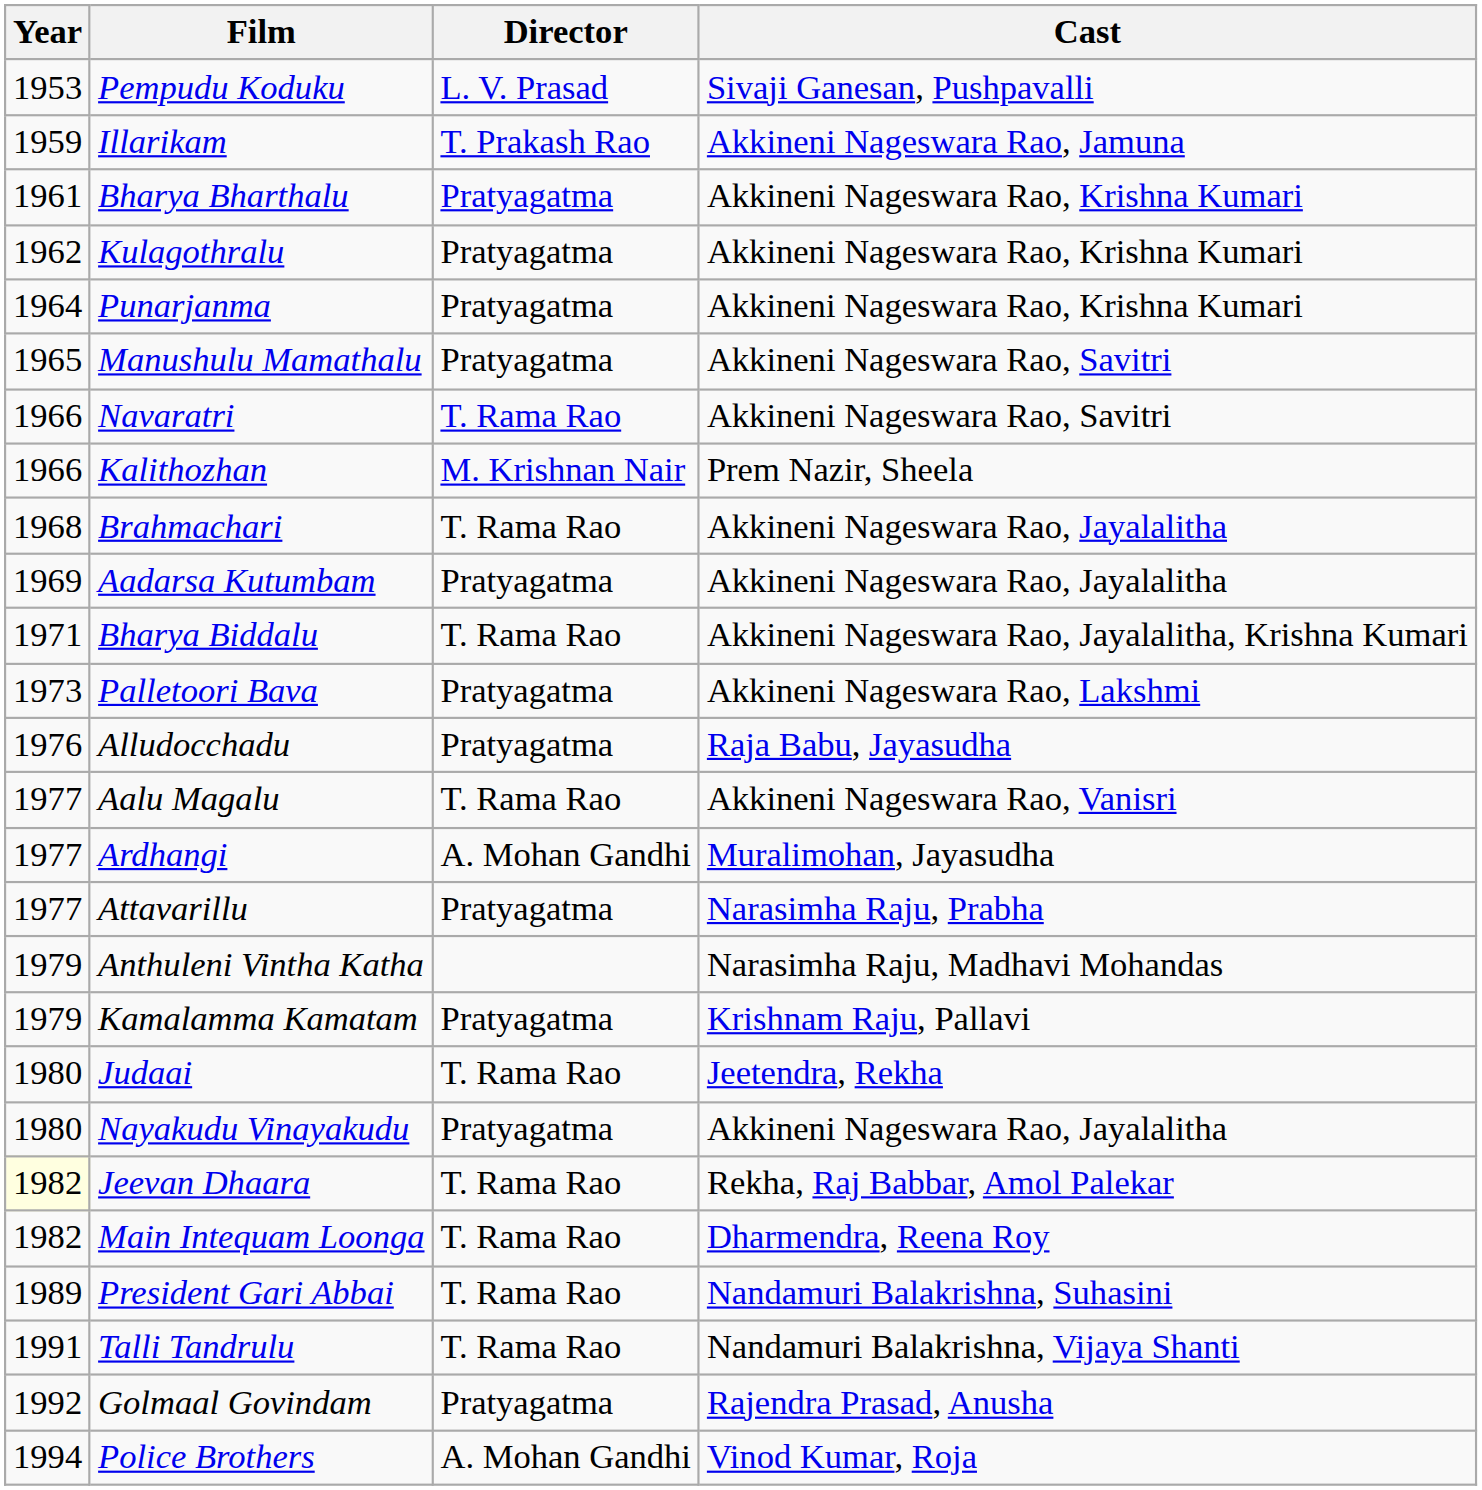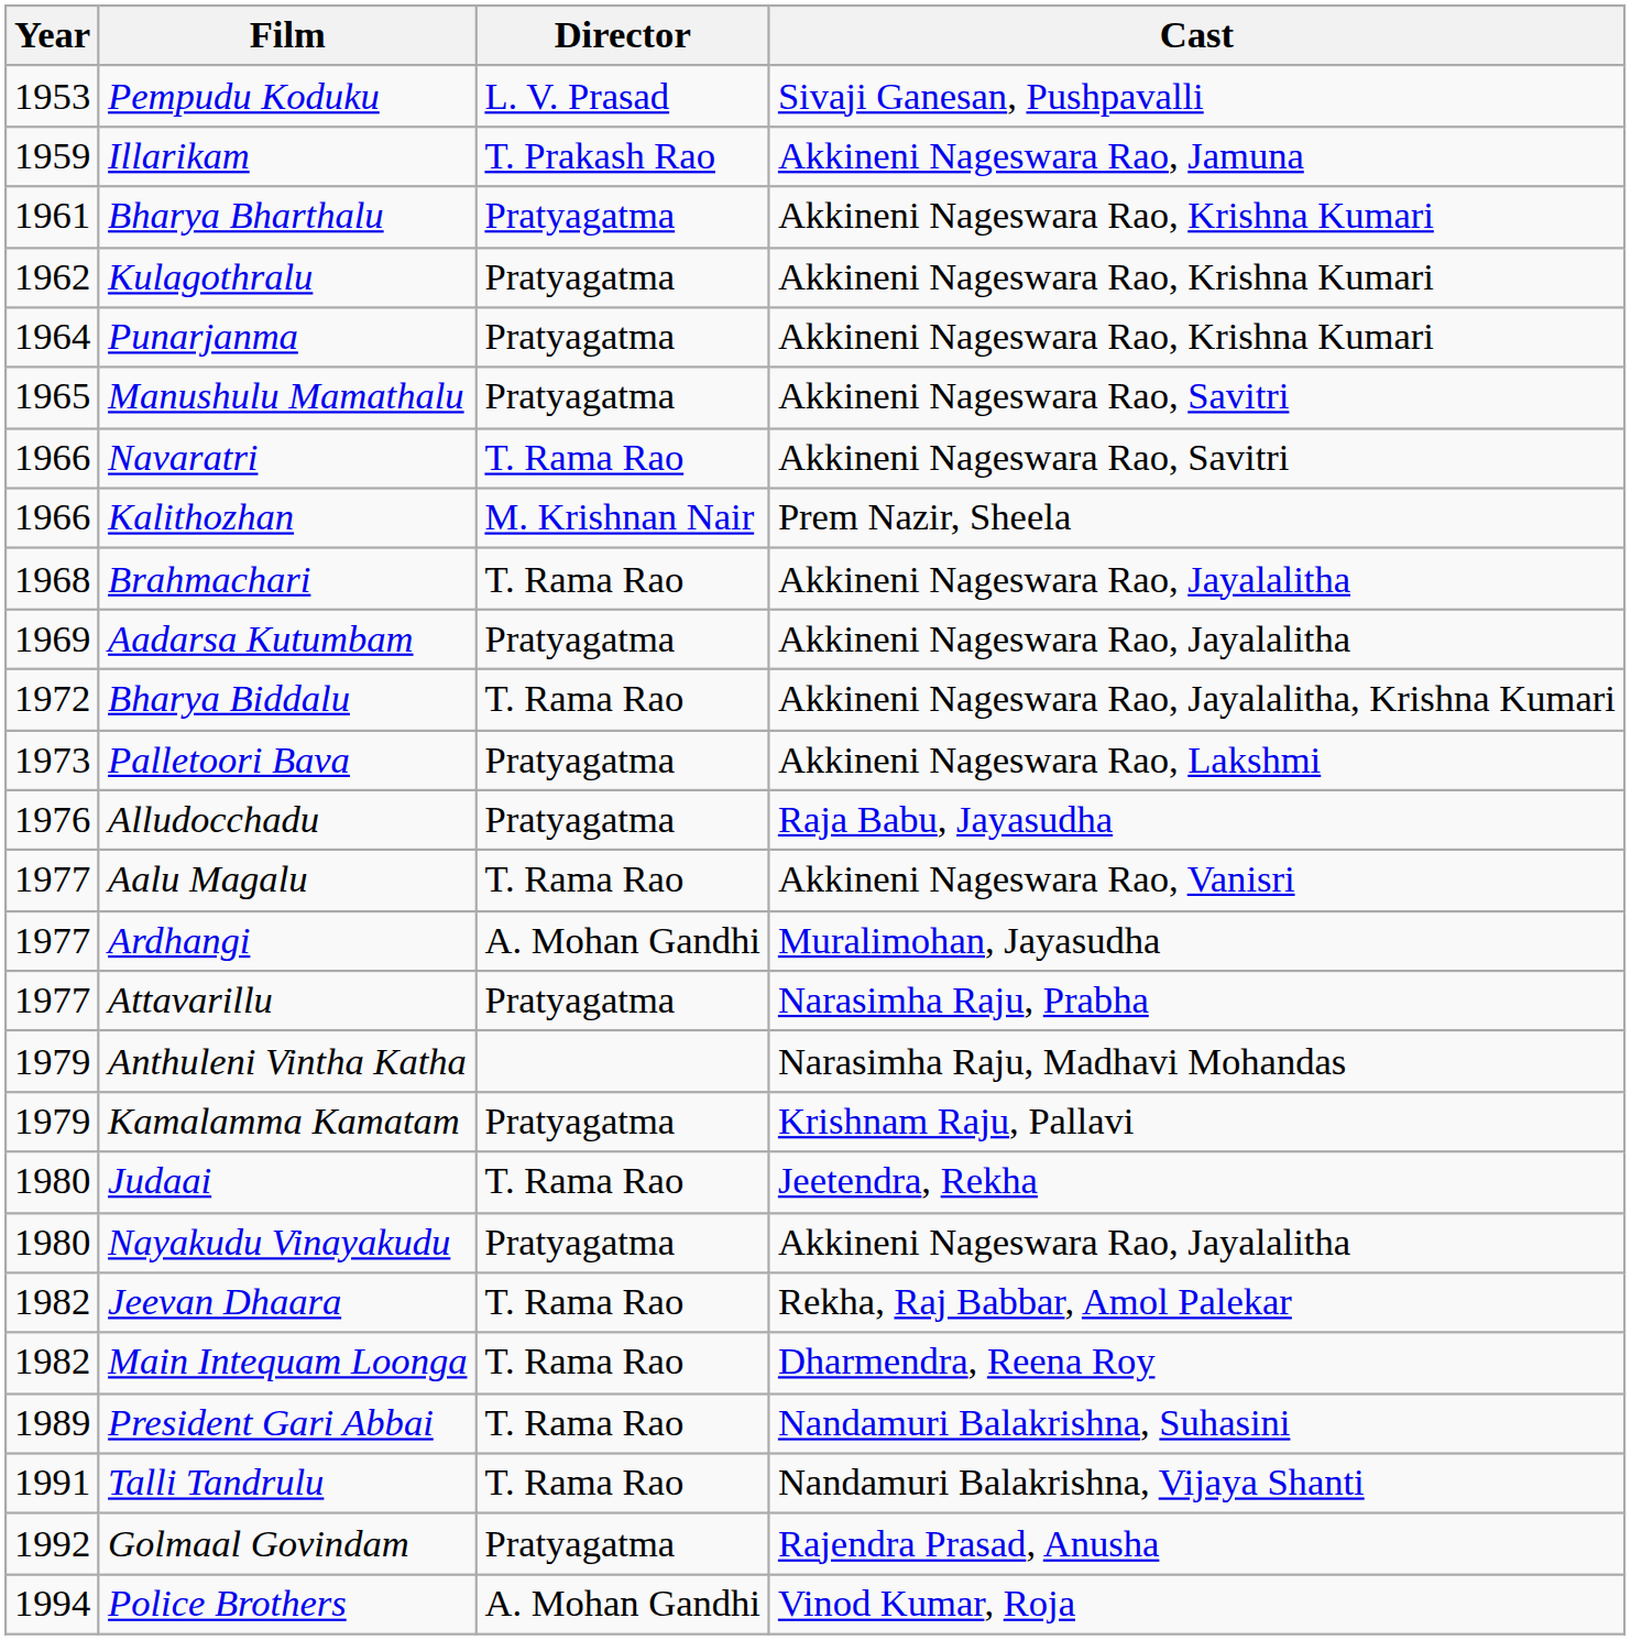 <table class="wikitable">
 <tr>
 <th>Year</th>
 <th>Film</th>
 <th>Director</th>
 <th>Cast</th>
 </tr>
 <tr>
 <td>1953</td>
 <td><em><a href='#'>Pempudu Koduku</a></em></td>
 <td><a href='#'>L. V. Prasad</a></td>
 <td><a href='#'>Sivaji Ganesan</a>, <a href='#'>Pushpavalli</a></td>
 </tr>
 <tr>
 <td>1959</td>
 <td><em><a href='#'>Illarikam</a></em></td>
 <td><a href='#'>T. Prakash Rao</a></td>
 <td><a href='#'>Akkineni Nageswara Rao</a>, <a href='#'>Jamuna</a></td>
 </tr>
 <tr>
 <td>1961</td>
 <td><em><a href='#'>Bharya Bharthalu</a></em></td>
 <td><a href='#'>Pratyagatma</a></td>
 <td>Akkineni Nageswara Rao, <a href='#'>Krishna Kumari</a></td>
 </tr>
 <tr>
 <td>1962</td>
 <td><em><a href='#'>Kulagothralu</a></em></td>
 <td>Pratyagatma</td>
 <td>Akkineni Nageswara Rao, Krishna Kumari</td>
 </tr>
 <tr>
 <td>1964</td>
 <td><em><a href='#'>Punarjanma</a></em></td>
 <td>Pratyagatma</td>
 <td>Akkineni Nageswara Rao, Krishna Kumari</td>
 </tr>
 <tr>
 <td>1965</td>
 <td><em><a href='#'>Manushulu Mamathalu</a></em></td>
 <td>Pratyagatma</td>
 <td>Akkineni Nageswara Rao, <a href='#'>Savitri</a></td>
 </tr>
 <tr>
 <td>1966</td>
 <td><em><a href='#'>Navaratri</a></em></td>
 <td><a href='#'>T. Rama Rao</a></td>
 <td>Akkineni Nageswara Rao, Savitri</td>
 </tr>
 <tr>
 <td>1966</td>
 <td><em><a href='#'>Kalithozhan</a></em></td>
 <td><a href='#'>M. Krishnan Nair</a></td>
 <td>Prem Nazir, Sheela</td>
 </tr>
 <tr>
 <td>1968</td>
 <td><em><a href='#'>Brahmachari</a></em></td>
 <td>T. Rama Rao</td>
 <td>Akkineni Nageswara Rao, <a href='#'>Jayalalitha</a></td>
 </tr>
 <tr>
 <td>1969</td>
 <td><em><a href='#'>Aadarsa Kutumbam</a></em></td>
 <td>Pratyagatma</td>
 <td>Akkineni Nageswara Rao, Jayalalitha</td>
 </tr>
 <tr>
-<td>1971</td>
+<td>1972</td>
 <td><em><a href='#'>Bharya Biddalu</a></em></td>
 <td>T. Rama Rao</td>
 <td>Akkineni Nageswara Rao, Jayalalitha, Krishna Kumari</td>
 </tr>
 <tr>
 <td>1973</td>
 <td><em><a href='#'>Palletoori Bava</a></em></td>
 <td>Pratyagatma</td>
 <td>Akkineni Nageswara Rao, <a href='#'>Lakshmi</a></td>
 </tr>
 <tr>
 <td>1976</td>
 <td><em>Alludocchadu</em></td>
 <td>Pratyagatma</td>
 <td><a href='#'>Raja Babu</a>, <a href='#'>Jayasudha</a></td>
 </tr>
 <tr>
 <td>1977</td>
 <td><em>Aalu Magalu</em></td>
 <td>T. Rama Rao</td>
 <td>Akkineni Nageswara Rao, <a href='#'>Vanisri</a></td>
 </tr>
 <tr>
 <td>1977</td>
 <td><em><a href='#'>Ardhangi</a></em></td>
 <td>A. Mohan Gandhi</td>
 <td><a href='#'>Muralimohan</a>, Jayasudha</td>
 </tr>
 <tr>
 <td>1977</td>
 <td><em>Attavarillu</em></td>
 <td>Pratyagatma</td>
 <td><a href='#'>Narasimha Raju</a>, <a href='#'>Prabha</a></td>
 </tr>
 <tr>
 <td>1979</td>
 <td><em>Anthuleni Vintha Katha</em></td>
 <td></td>
 <td>Narasimha Raju, Madhavi	Mohandas</td>
 </tr>
 <tr>
 <td>1979</td>
 <td><em>Kamalamma Kamatam</em></td>
 <td>Pratyagatma</td>
 <td><a href='#'>Krishnam Raju</a>, Pallavi</td>
 </tr>
 <tr>
 <td>1980</td>
 <td><em><a href='#'>Judaai</a></em></td>
 <td>T. Rama Rao</td>
 <td><a href='#'>Jeetendra</a>, <a href='#'>Rekha</a></td>
 </tr>
 <tr>
 <td>1980</td>
 <td><em><a href='#'>Nayakudu Vinayakudu</a></em></td>
 <td>Pratyagatma</td>
 <td>Akkineni Nageswara Rao, Jayalalitha</td>
 </tr>
 <tr>
-<td style="background: lightyellow;">1982</td>
+<td>1982</td>
 <td><em><a href='#'>Jeevan Dhaara</a></em></td>
 <td>T. Rama Rao</td>
 <td>Rekha, <a href='#'>Raj Babbar</a>, <a href='#'>Amol Palekar</a></td>
 </tr>
 <tr>
 <td>1982</td>
 <td><em><a href='#'>Main Intequam Loonga</a></em></td>
 <td>T. Rama Rao</td>
 <td><a href='#'>Dharmendra</a>, <a href='#'>Reena Roy</a></td>
 </tr>
 <tr>
 <td>1989</td>
 <td><em><a href='#'>President Gari Abbai</a></em></td>
 <td>T. Rama Rao</td>
 <td><a href='#'>Nandamuri Balakrishna</a>, <a href='#'>Suhasini</a></td>
 </tr>
 <tr>
 <td>1991</td>
 <td><em><a href='#'>Talli Tandrulu</a></em></td>
 <td>T. Rama Rao</td>
 <td>Nandamuri Balakrishna, <a href='#'>Vijaya Shanti</a></td>
 </tr>
 <tr>
 <td>1992</td>
 <td><em>Golmaal Govindam</em></td>
 <td>Pratyagatma</td>
 <td><a href='#'>Rajendra Prasad</a>, <a href='#'>Anusha</a></td>
 </tr>
 <tr>
 <td>1994</td>
 <td><em><a href='#'>Police Brothers</a></em></td>
 <td>A. Mohan Gandhi</td>
 <td><a href='#'>Vinod Kumar</a>, <a href='#'>Roja</a></td>
 </tr>
 </table>
